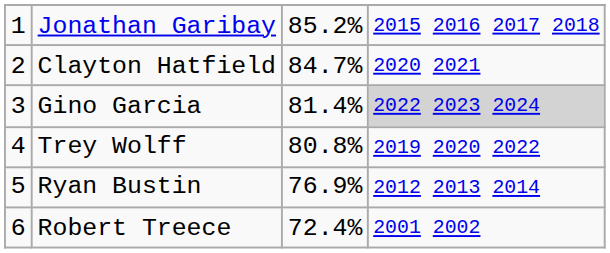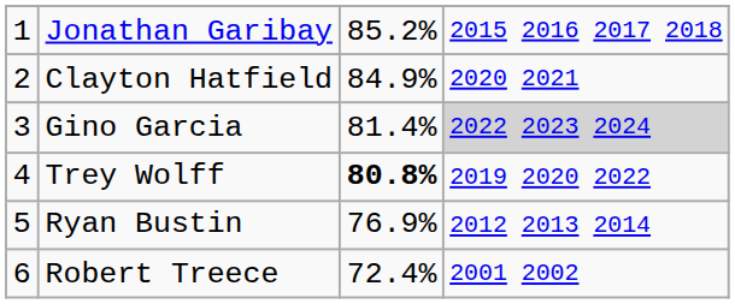 <table class="wikitable">
 <tr>
 </tr>
 <tr>
 <td>1</td>
 <td><a href='#'>Jonathan Garibay</a></td>
 <td><abbr>85.2%</abbr></td>
 <td style="font-size:80%;"><a href='#'>2015</a> <a href='#'>2016</a> <a href='#'>2017</a> <a href='#'>2018</a></td>
 </tr>
 <tr>
 <td>2</td>
 <td>Clayton Hatfield</td>
-<td><abbr>84.7%</abbr></td>
+<td><abbr>84.9%</abbr></td>
 <td style="font-size:80%;"><a href='#'>2020</a> <a href='#'>2021</a></td>
 </tr>
 <tr>
 <td>3</td>
 <td>Gino Garcia</td>
 <td><abbr>81.4%</abbr></td>
 <td style="background: lightgrey; font-size:80%;"><a href='#'>2022</a> <a href='#'>2023</a> <a href='#'>2024</a></td>
 </tr>
 <tr>
 <td>4</td>
 <td>Trey Wolff</td>
-<td><abbr>80.8%</abbr></td>
+<td><strong><abbr>80.8%</abbr></strong></td>
 <td style="font-size:80%;"><a href='#'>2019</a> <a href='#'>2020</a> <a href='#'>2022</a></td>
 </tr>
 <tr>
 <td>5</td>
 <td>Ryan Bustin</td>
 <td><abbr>76.9%</abbr></td>
 <td style="font-size:80%;"><a href='#'>2012</a> <a href='#'>2013</a> <a href='#'>2014</a></td>
 </tr>
 <tr>
 <td>6</td>
 <td>Robert Treece</td>
 <td><abbr>72.4%</abbr></td>
 <td style="font-size:80%;"><a href='#'>2001</a> <a href='#'>2002</a></td>
 </tr>
 </table>
